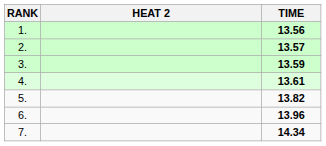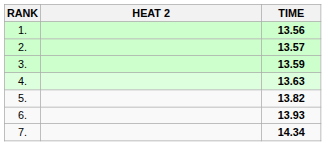 <table class="wikitable" style="border-collapse: collapse; font-size: 90%;">
 <tr>
 <th>RANK</th>
 <th style="width: 20em">HEAT 2</th>
 <th style="width: 5em">TIME</th>
 </tr>
 <tr style="background:#ccffcc;">
 <td align="center">1.</td>
 <td></td>
 <td align="center"><strong>13.56</strong></td>
 </tr>
 <tr style="background:#ccffcc;">
 <td align="center">2.</td>
 <td></td>
 <td align="center"><strong>13.57</strong></td>
 </tr>
 <tr style="background:#ccffcc;">
 <td align="center">3.</td>
 <td></td>
 <td align="center"><strong>13.59</strong></td>
 </tr>
 <tr style="background:#ddffdd;">
 <td align="center">4.</td>
 <td></td>
-<td align="center"><strong>13.61</strong></td>
+<td align="center"><strong>13.63</strong></td>
 </tr>
 <tr>
 <td align="center">5.</td>
 <td></td>
 <td align="center"><strong>13.82</strong></td>
 </tr>
 <tr>
 <td align="center">6.</td>
 <td></td>
-<td align="center"><strong>13.96</strong></td>
+<td align="center"><strong>13.93</strong></td>
 </tr>
 <tr>
 <td align="center">7.</td>
 <td></td>
 <td align="center"><strong>14.34</strong></td>
 </tr>
 </table>
